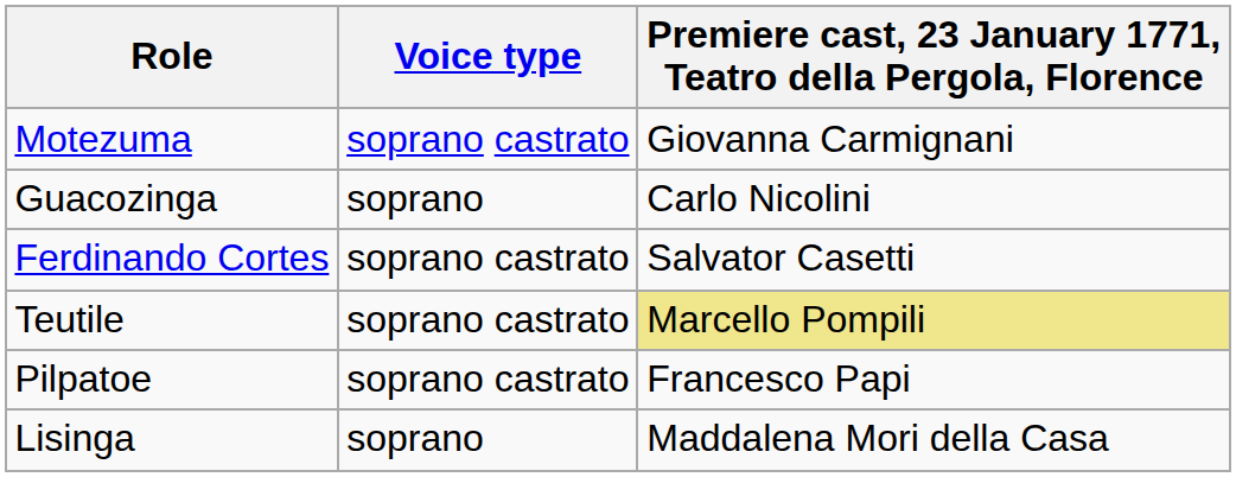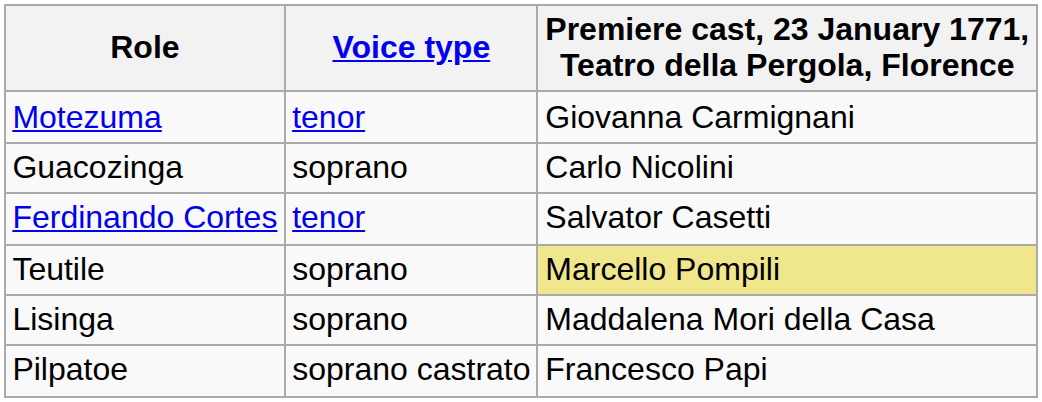 <table class="wikitable">
 <tr>
 <th>Role</th>
 <th><a href='#'>Voice type</a></th>
 <th>Premiere cast, 23 January 1771,<br>Teatro della Pergola, Florence</th>
 </tr>
 <tr>
 <td><a href='#'>Motezuma</a></td>
-<td><a href='#'>soprano</a> <a href='#'>castrato</a></td>
+<td><a href='#'>tenor</a></td>
 <td>Giovanna Carmignani</td>
 </tr>
 <tr>
 <td>Guacozinga</td>
 <td>soprano</td>
 <td>Carlo Nicolini</td>
 </tr>
 <tr>
 <td><a href='#'>Ferdinando Cortes</a></td>
-<td>soprano castrato</td>
+<td><a href='#'>tenor</a></td>
 <td>Salvator Casetti</td>
 </tr>
 <tr>
 <td>Teutile</td>
-<td>soprano castrato</td>
+<td>soprano</td>
 <td style="background: khaki;">Marcello Pompili</td>
+</tr>
+<tr>
+<td>Lisinga</td>
+<td>soprano</td>
+<td>Maddalena Mori della Casa</td>
 </tr>
 <tr>
 <td>Pilpatoe</td>
 <td>soprano castrato</td>
 <td>Francesco Papi</td>
 </tr>
-<tr>
-<td>Lisinga</td>
-<td>soprano</td>
-<td>Maddalena Mori della Casa</td>
-</tr>
 </table>
